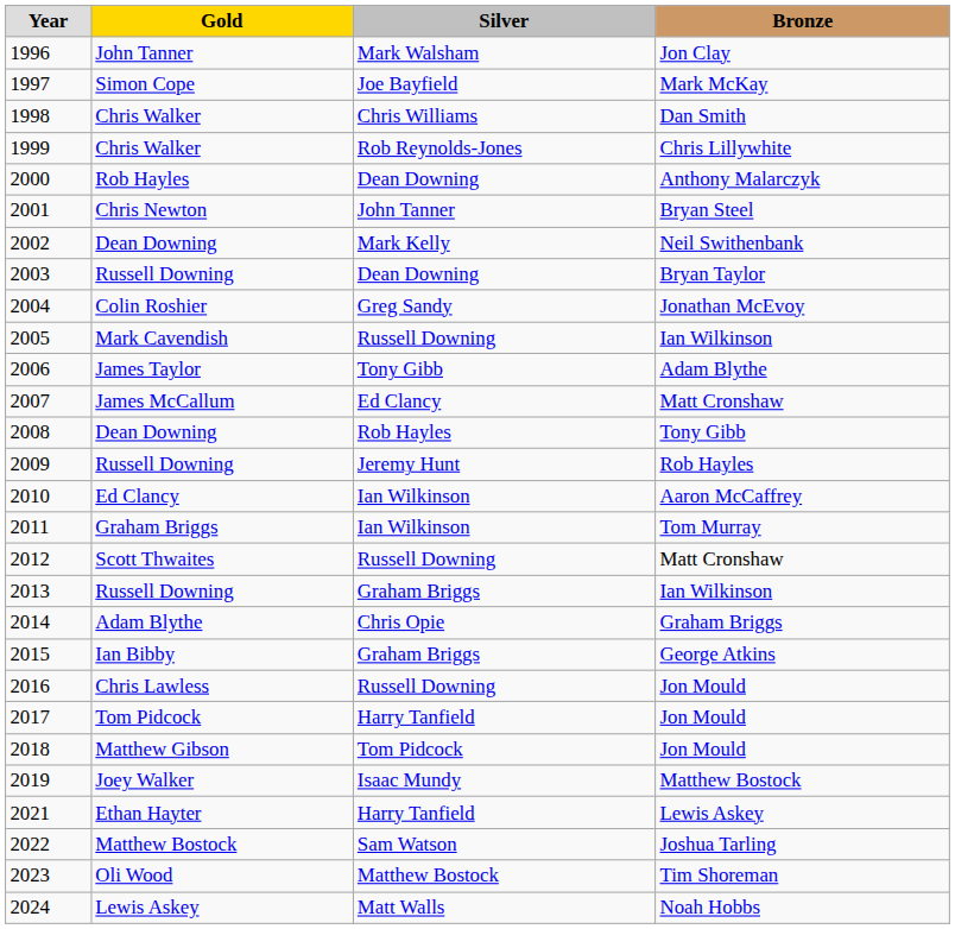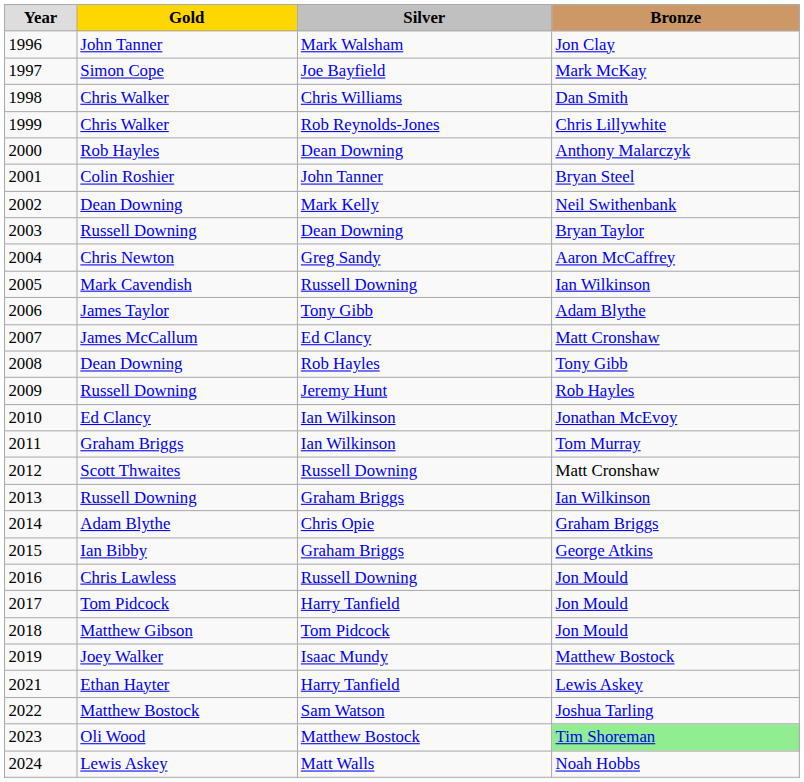 <table class="wikitable" style="width: 60%; text-align:left;">
 <tr>
 <td style="background:#DDDDDD; font-weight:bold; text-align:center;">Year</td>
 <td style="background:gold; font-weight:bold; text-align:center;">Gold</td>
 <td style="background:silver; font-weight:bold; text-align:center;">Silver</td>
 <td style="background:#cc9966; font-weight:bold; text-align:center;">Bronze</td>
 </tr>
 <tr>
 <td>1996</td>
 <td><a href='#'>John Tanner</a></td>
 <td><a href='#'>Mark Walsham</a></td>
 <td><a href='#'>Jon Clay</a></td>
 </tr>
 <tr>
 <td>1997</td>
 <td><a href='#'>Simon Cope</a></td>
 <td><a href='#'>Joe Bayfield</a></td>
 <td><a href='#'>Mark McKay</a></td>
 </tr>
 <tr>
 <td>1998</td>
 <td><a href='#'>Chris Walker</a></td>
 <td><a href='#'>Chris Williams</a></td>
 <td><a href='#'>Dan Smith</a></td>
 </tr>
 <tr>
 <td>1999</td>
 <td><a href='#'>Chris Walker</a></td>
 <td><a href='#'>Rob Reynolds-Jones</a></td>
 <td><a href='#'>Chris Lillywhite</a></td>
 </tr>
 <tr>
 <td>2000</td>
 <td><a href='#'>Rob Hayles</a></td>
 <td><a href='#'>Dean Downing</a></td>
 <td><a href='#'>Anthony Malarczyk</a></td>
 </tr>
 <tr>
 <td>2001</td>
-<td><a href='#'>Chris Newton</a></td>
+<td><a href='#'>Colin Roshier</a></td>
 <td><a href='#'>John Tanner</a></td>
 <td><a href='#'>Bryan Steel</a></td>
 </tr>
 <tr>
 <td>2002</td>
 <td><a href='#'>Dean Downing</a></td>
 <td><a href='#'>Mark Kelly</a></td>
 <td><a href='#'>Neil Swithenbank</a></td>
 </tr>
 <tr>
 <td>2003</td>
 <td><a href='#'>Russell Downing</a></td>
 <td><a href='#'>Dean Downing</a></td>
 <td><a href='#'>Bryan Taylor</a></td>
 </tr>
 <tr>
 <td>2004</td>
-<td><a href='#'>Colin Roshier</a></td>
+<td><a href='#'>Chris Newton</a></td>
 <td><a href='#'>Greg Sandy</a></td>
-<td><a href='#'>Jonathan McEvoy</a></td>
+<td><a href='#'>Aaron McCaffrey</a></td>
 </tr>
 <tr>
 <td>2005</td>
 <td><a href='#'>Mark Cavendish</a></td>
 <td><a href='#'>Russell Downing</a></td>
 <td><a href='#'>Ian Wilkinson</a></td>
 </tr>
 <tr>
 <td>2006</td>
 <td><a href='#'>James Taylor</a></td>
 <td><a href='#'>Tony Gibb</a></td>
 <td><a href='#'>Adam Blythe</a></td>
 </tr>
 <tr>
 <td>2007</td>
 <td><a href='#'>James McCallum</a></td>
 <td><a href='#'>Ed Clancy</a></td>
 <td><a href='#'>Matt Cronshaw</a></td>
 </tr>
 <tr>
 <td>2008</td>
 <td><a href='#'>Dean Downing</a></td>
 <td><a href='#'>Rob Hayles</a></td>
 <td><a href='#'>Tony Gibb</a></td>
 </tr>
 <tr>
 <td>2009</td>
 <td><a href='#'>Russell Downing</a></td>
 <td><a href='#'>Jeremy Hunt</a></td>
 <td><a href='#'>Rob Hayles</a></td>
 </tr>
 <tr>
 <td>2010</td>
 <td><a href='#'>Ed Clancy</a></td>
 <td><a href='#'>Ian Wilkinson</a></td>
-<td><a href='#'>Aaron McCaffrey</a></td>
+<td><a href='#'>Jonathan McEvoy</a></td>
 </tr>
 <tr>
 <td>2011</td>
 <td><a href='#'>Graham Briggs</a></td>
 <td><a href='#'>Ian Wilkinson</a></td>
 <td><a href='#'>Tom Murray</a></td>
 </tr>
 <tr>
 <td>2012</td>
 <td><a href='#'>Scott Thwaites</a></td>
 <td><a href='#'>Russell Downing</a></td>
 <td>Matt Cronshaw</td>
 </tr>
 <tr>
 <td>2013</td>
 <td><a href='#'>Russell Downing</a></td>
 <td><a href='#'>Graham Briggs</a></td>
 <td><a href='#'>Ian Wilkinson</a></td>
 </tr>
 <tr>
 <td>2014</td>
 <td><a href='#'>Adam Blythe</a></td>
 <td><a href='#'>Chris Opie</a></td>
 <td><a href='#'>Graham Briggs</a></td>
 </tr>
 <tr>
 <td>2015</td>
 <td><a href='#'>Ian Bibby</a></td>
 <td><a href='#'>Graham Briggs</a></td>
 <td><a href='#'>George Atkins</a></td>
 </tr>
 <tr>
 <td>2016</td>
 <td><a href='#'>Chris Lawless</a></td>
 <td><a href='#'>Russell Downing</a></td>
 <td><a href='#'>Jon Mould</a></td>
 </tr>
 <tr>
 <td>2017</td>
 <td><a href='#'>Tom Pidcock</a></td>
 <td><a href='#'>Harry Tanfield</a></td>
 <td><a href='#'>Jon Mould</a></td>
 </tr>
 <tr>
 <td>2018</td>
 <td><a href='#'>Matthew Gibson</a></td>
 <td><a href='#'>Tom Pidcock</a></td>
 <td><a href='#'>Jon Mould</a></td>
 </tr>
 <tr>
 <td>2019</td>
 <td><a href='#'>Joey Walker</a></td>
 <td><a href='#'>Isaac Mundy</a></td>
 <td><a href='#'>Matthew Bostock</a></td>
 </tr>
 <tr>
 <td>2021</td>
 <td><a href='#'>Ethan Hayter</a></td>
 <td><a href='#'>Harry Tanfield</a></td>
 <td><a href='#'>Lewis Askey</a></td>
 </tr>
 <tr>
 <td>2022</td>
 <td><a href='#'>Matthew Bostock</a></td>
 <td><a href='#'>Sam Watson</a></td>
 <td><a href='#'>Joshua Tarling</a></td>
 </tr>
 <tr>
 <td>2023</td>
 <td><a href='#'>Oli Wood</a></td>
 <td><a href='#'>Matthew Bostock</a></td>
-<td><a href='#'>Tim Shoreman</a></td>
+<td style="background: lightgreen;"><a href='#'>Tim Shoreman</a></td>
 </tr>
 <tr>
 <td>2024</td>
 <td><a href='#'>Lewis Askey</a></td>
 <td><a href='#'>Matt Walls</a></td>
 <td><a href='#'>Noah Hobbs</a></td>
 </tr>
 </table>
